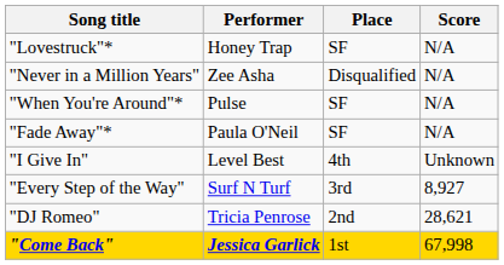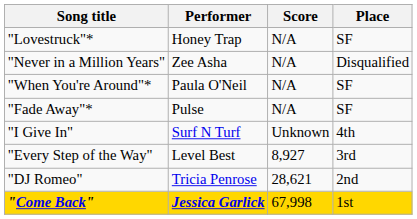 <table class="sortable wikitable">
 <tr>
 <th>Song title</th>
 <th>Performer</th>
+<th>Score</th>
 <th>Place</th>
-<th>Score</th>
 </tr>
 <tr>
 <td>"Lovestruck"*</td>
 <td>Honey Trap</td>
+<td>N/A</td>
 <td>SF</td>
-<td>N/A</td>
 </tr>
 <tr>
 <td>"Never in a Million Years"</td>
 <td>Zee Asha</td>
+<td>N/A</td>
 <td>Disqualified</td>
-<td>N/A</td>
 </tr>
 <tr>
 <td>"When You're Around"*</td>
-<td>Pulse</td>
+<td>Paula O'Neil</td>
+<td>N/A</td>
 <td>SF</td>
-<td>N/A</td>
 </tr>
 <tr>
 <td>"Fade Away"*</td>
-<td>Paula O'Neil</td>
+<td>Pulse</td>
+<td>N/A</td>
 <td>SF</td>
-<td>N/A</td>
 </tr>
 <tr>
 <td>"I Give In"</td>
-<td>Level Best</td>
+<td><a href='#'>Surf N Turf</a></td>
+<td>Unknown</td>
 <td>4th</td>
-<td>Unknown</td>
 </tr>
 <tr>
 <td>"Every Step of the Way"</td>
-<td><a href='#'>Surf N Turf</a></td>
+<td>Level Best</td>
+<td>8,927</td>
 <td>3rd</td>
-<td>8,927</td>
 </tr>
 <tr>
 <td>"DJ Romeo"</td>
 <td><a href='#'>Tricia Penrose</a></td>
+<td>28,621</td>
 <td>2nd</td>
-<td>28,621</td>
 </tr>
 <tr style="background:gold;">
 <td><strong><em>"<a href='#'>Come Back</a>"</em></strong></td>
 <td><strong><em><a href='#'>Jessica Garlick</a></em></strong></td>
+<td>67,998</td>
 <td>1st</td>
-<td>67,998</td>
 </tr>
 </table>
